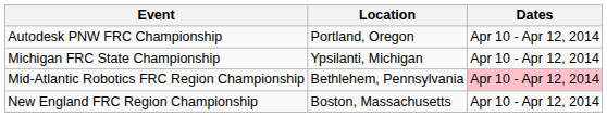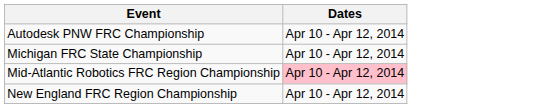 <table class="wikitable">
 <tr>
 <th>Event</th>
-<th>Location</th>
 <th>Dates</th>
 </tr>
 <tr>
 <td>Autodesk PNW FRC Championship</td>
-<td>Portland, Oregon</td>
 <td>Apr 10 - Apr 12, 2014</td>
 </tr>
 <tr>
 <td>Michigan FRC State Championship</td>
-<td>Ypsilanti, Michigan</td>
 <td>Apr 10 - Apr 12, 2014</td>
 </tr>
 <tr>
 <td>Mid-Atlantic Robotics FRC Region Championship</td>
-<td>Bethlehem, Pennsylvania</td>
 <td style="background: pink;">Apr 10 - Apr 12, 2014</td>
 </tr>
 <tr>
 <td>New England FRC Region Championship</td>
-<td>Boston, Massachusetts</td>
 <td>Apr 10 - Apr 12, 2014</td>
 </tr>
 </table>
